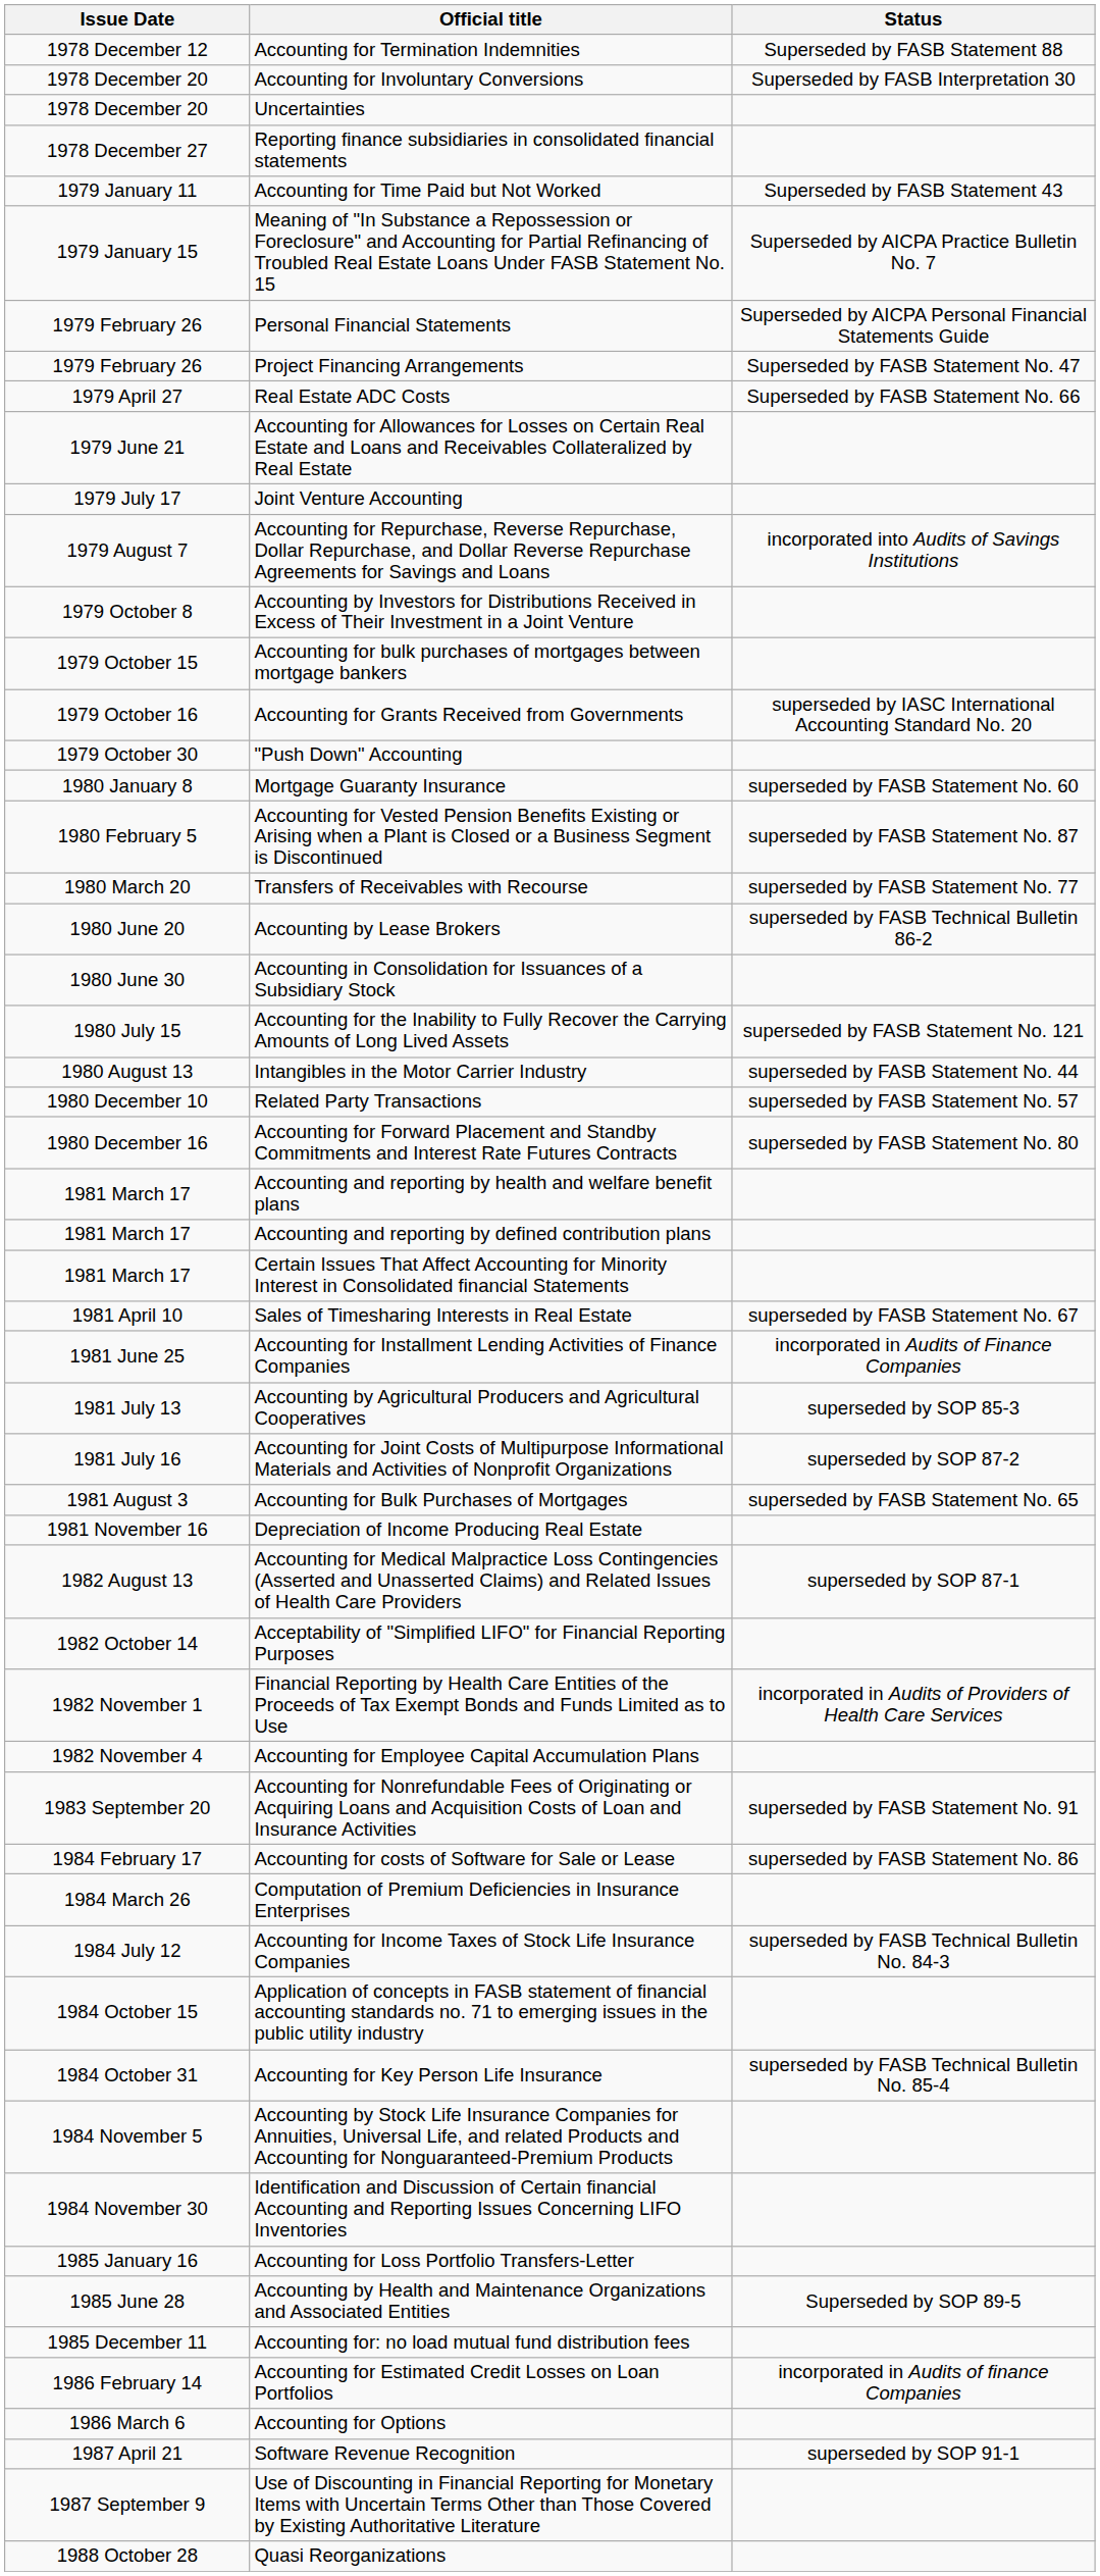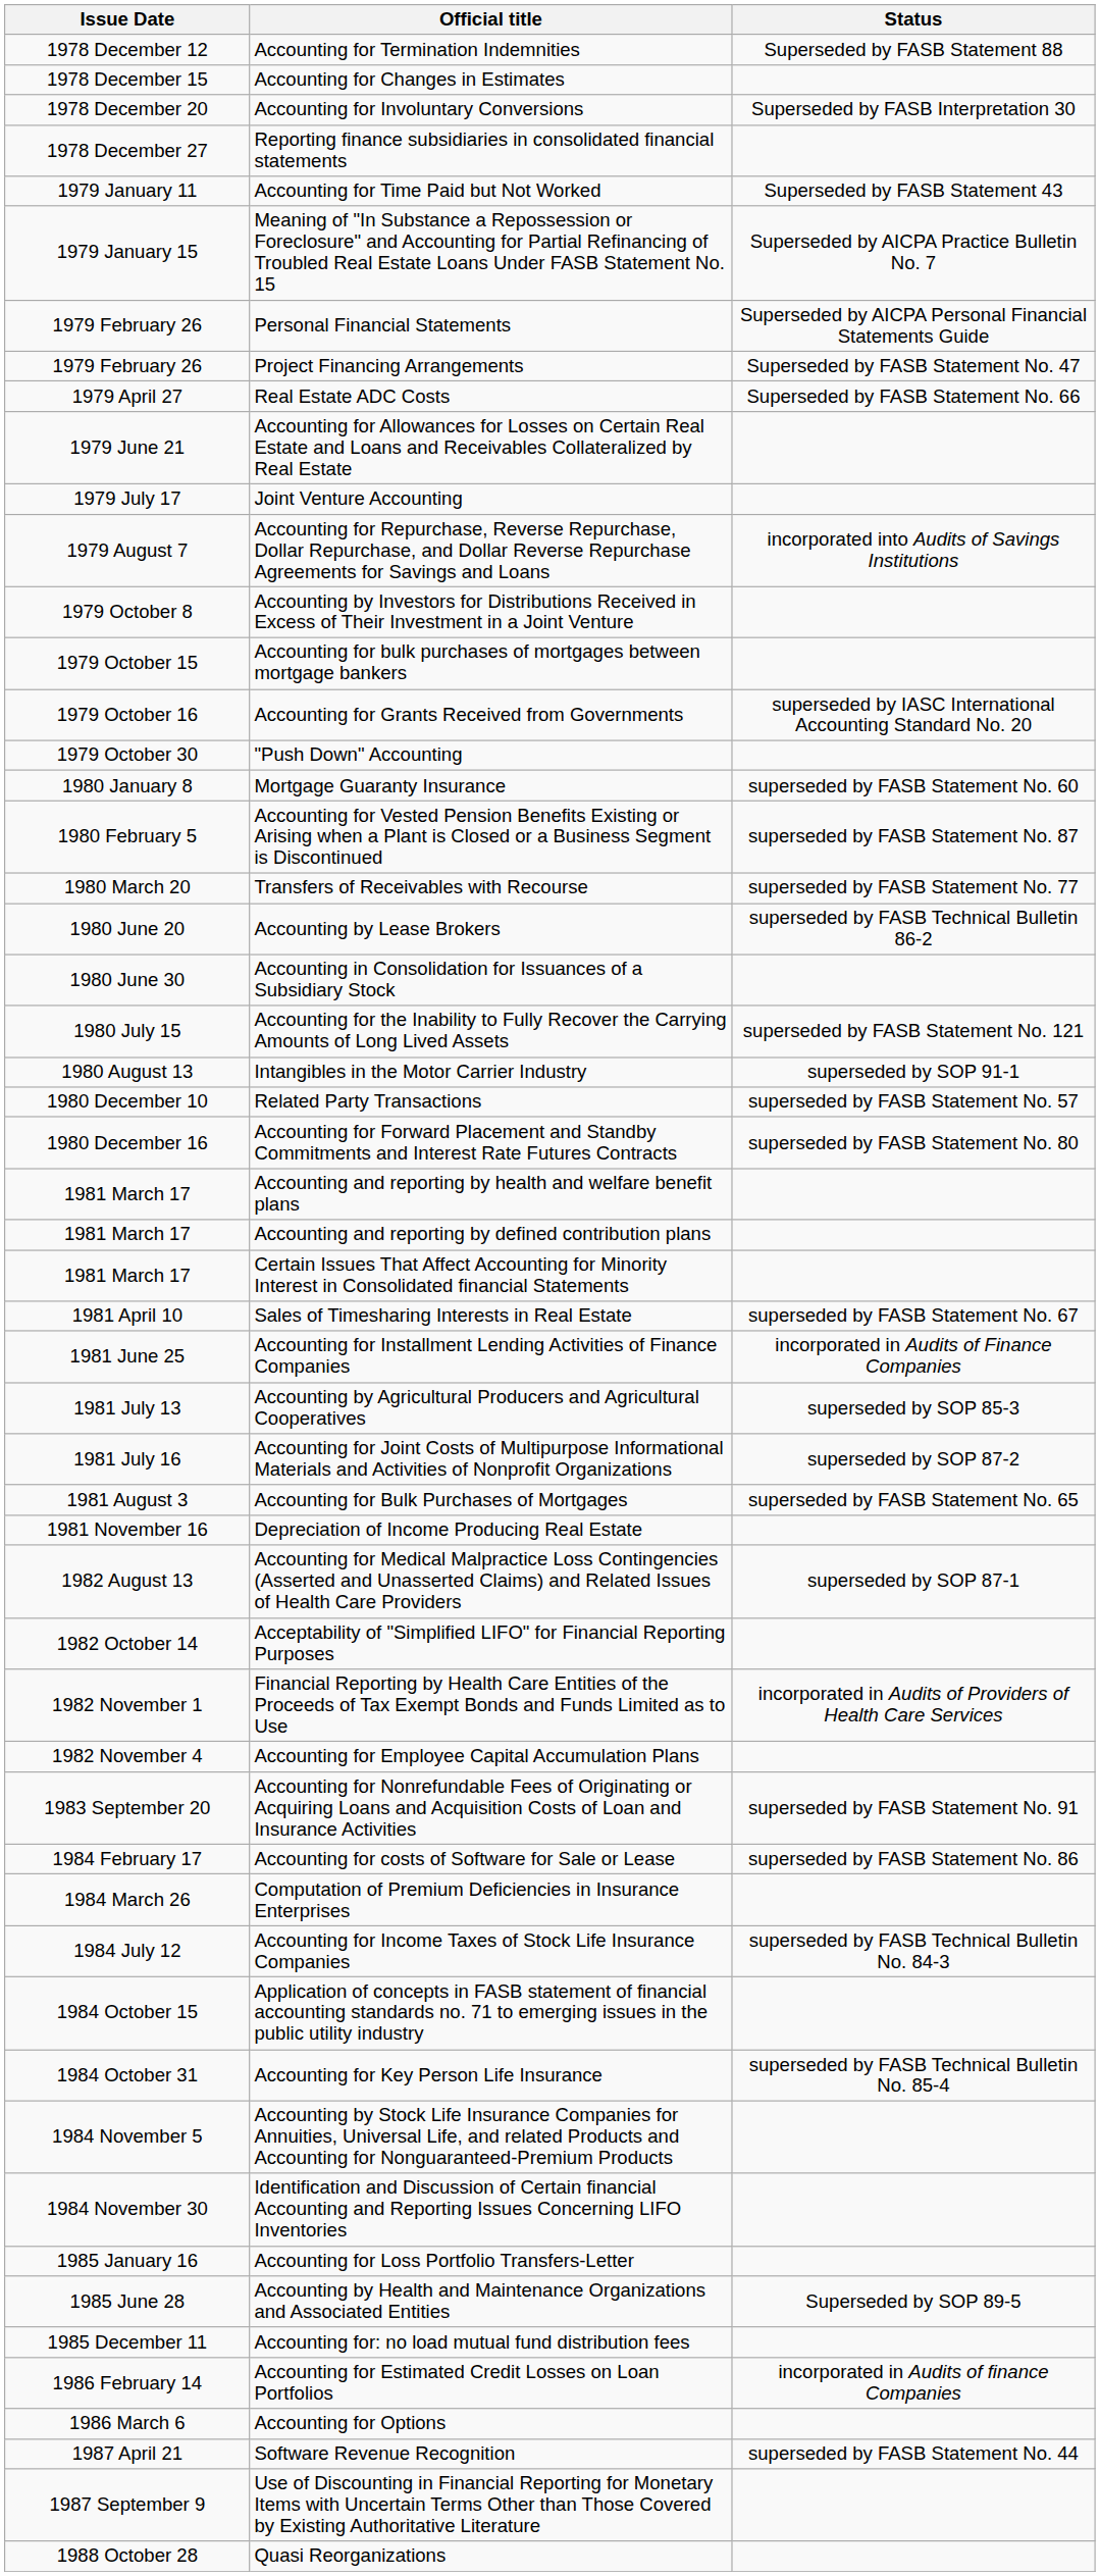 <table class="wikitable sortable">
 <tr>
 <th width="200">Issue Date</th>
 <th width="400">Official title</th>
 <th width="300">Status</th>
 </tr>
 <tr>
 <td align="center">1978 December 12</td>
 <td>Accounting for Termination Indemnities </td>
 <td align="center">Superseded by FASB Statement 88</td>
 </tr>
 <tr>
+<td align="center">1978 December 15</td>
+<td>Accounting for Changes in Estimates </td>
+<td align="center"></td>
+</tr>
+<tr>
 <td align="center">1978 December 20</td>
 <td>Accounting for Involuntary Conversions </td>
 <td align="center">Superseded by FASB Interpretation 30</td>
-</tr>
-<tr>
-<td align="center">1978 December 20</td>
-<td>Uncertainties </td>
-<td align="center"></td>
 </tr>
 <tr>
 <td align="center">1978 December 27</td>
 <td>Reporting finance subsidiaries in consolidated financial statements </td>
 <td align="center"></td>
 </tr>
 <tr>
 <td align="center">1979 January 11</td>
 <td>Accounting for Time Paid but Not Worked </td>
 <td align="center">Superseded by FASB Statement 43</td>
 </tr>
 <tr>
 <td align="center">1979 January 15</td>
 <td>Meaning of "In Substance a Repossession or Foreclosure" and Accounting for Partial Refinancing of Troubled Real Estate Loans Under FASB Statement No. 15 </td>
 <td align="center">Superseded by AICPA Practice Bulletin No. 7</td>
 </tr>
 <tr>
 <td align="center">1979 February 26</td>
 <td>Personal Financial Statements </td>
 <td align="center">Superseded by AICPA Personal Financial Statements Guide</td>
 </tr>
 <tr>
 <td align="center">1979 February 26</td>
 <td>Project Financing Arrangements </td>
 <td align="center">Superseded by FASB Statement No. 47</td>
 </tr>
 <tr>
 <td align="center">1979 April 27</td>
 <td>Real Estate ADC Costs</td>
 <td align="center">Superseded by FASB Statement No. 66</td>
 </tr>
 <tr>
 <td align="center">1979 June 21</td>
 <td>Accounting for Allowances for Losses on Certain Real Estate and Loans and Receivables Collateralized by Real Estate </td>
 <td align="center"></td>
 </tr>
 <tr>
 <td align="center">1979 July 17</td>
 <td>Joint Venture Accounting </td>
 <td align="center"></td>
 </tr>
 <tr>
 <td align="center">1979 August 7</td>
 <td>Accounting for Repurchase, Reverse Repurchase, Dollar Repurchase, and Dollar Reverse Repurchase Agreements for Savings and Loans </td>
 <td align="center">incorporated into <em>Audits of Savings Institutions</em></td>
 </tr>
 <tr>
 <td align="center">1979 October 8</td>
 <td>Accounting by Investors for Distributions Received in Excess of Their Investment in a Joint Venture </td>
 <td align="center"></td>
 </tr>
 <tr>
 <td align="center">1979 October 15</td>
 <td>Accounting for bulk purchases of mortgages between mortgage bankers </td>
 <td align="center"></td>
 </tr>
 <tr>
 <td align="center">1979 October 16</td>
 <td>Accounting for Grants Received from Governments </td>
 <td align="center">superseded by IASC International Accounting Standard No. 20</td>
 </tr>
 <tr>
 <td align="center">1979 October 30</td>
 <td>"Push Down" Accounting </td>
 <td align="center"></td>
 </tr>
 <tr>
 <td align="center">1980 January 8</td>
 <td>Mortgage Guaranty Insurance </td>
 <td align="center">superseded by FASB Statement No. 60</td>
 </tr>
 <tr>
 <td align="center">1980 February 5</td>
 <td>Accounting for Vested Pension Benefits Existing or Arising when a Plant is Closed or a Business Segment is Discontinued </td>
 <td align="center">superseded by FASB Statement No. 87</td>
 </tr>
 <tr>
 <td align="center">1980 March 20</td>
 <td>Transfers of Receivables with Recourse </td>
 <td align="center">superseded by FASB Statement No. 77</td>
 </tr>
 <tr>
 <td align="center">1980 June 20</td>
 <td>Accounting by Lease Brokers </td>
 <td align="center">superseded by FASB Technical Bulletin 86-2</td>
 </tr>
 <tr>
 <td align="center">1980 June 30</td>
 <td>Accounting in Consolidation for Issuances of a Subsidiary Stock </td>
 <td align="center"></td>
 </tr>
 <tr>
 <td align="center">1980 July 15</td>
 <td>Accounting for the Inability to Fully Recover the Carrying Amounts of Long Lived Assets </td>
 <td align="center">superseded by FASB Statement No. 121</td>
 </tr>
 <tr>
 <td align="center">1980 August 13</td>
 <td>Intangibles in the Motor Carrier Industry </td>
-<td align="center">superseded by FASB Statement No. 44</td>
+<td align="center">superseded by SOP 91-1</td>
 </tr>
 <tr>
 <td align="center">1980 December 10</td>
 <td>Related Party Transactions </td>
 <td align="center">superseded by FASB Statement No. 57</td>
 </tr>
 <tr>
 <td align="center">1980 December 16</td>
 <td>Accounting for Forward Placement and Standby Commitments and Interest Rate Futures Contracts </td>
 <td align="center">superseded by FASB Statement No. 80</td>
 </tr>
 <tr>
 <td align="center">1981 March 17</td>
 <td>Accounting and reporting by health and welfare benefit plans </td>
 <td align="center"></td>
 </tr>
 <tr>
 <td align="center">1981 March 17</td>
 <td>Accounting and reporting by defined contribution plans </td>
 <td align="center"></td>
 </tr>
 <tr>
 <td align="center">1981 March 17</td>
 <td>Certain Issues That Affect Accounting for Minority Interest in Consolidated financial Statements </td>
 <td align="center"></td>
 </tr>
 <tr>
 <td align="center">1981 April 10</td>
 <td>Sales of Timesharing Interests in Real Estate </td>
 <td align="center">superseded by FASB Statement No. 67</td>
 </tr>
 <tr>
 <td align="center">1981 June 25</td>
 <td>Accounting for Installment Lending Activities of Finance Companies </td>
 <td align="center">incorporated in <em>Audits of Finance Companies</em></td>
 </tr>
 <tr>
 <td align="center">1981 July 13</td>
 <td>Accounting by Agricultural Producers and Agricultural Cooperatives </td>
 <td align="center">superseded by SOP 85-3</td>
 </tr>
 <tr>
 <td align="center">1981 July 16</td>
 <td>Accounting for Joint Costs of Multipurpose Informational Materials and Activities of Nonprofit Organizations </td>
 <td align="center">superseded by SOP 87-2</td>
 </tr>
 <tr>
 <td align="center">1981 August 3</td>
 <td>Accounting for Bulk Purchases of Mortgages </td>
 <td align="center">superseded by FASB Statement No. 65</td>
 </tr>
 <tr>
 <td align="center">1981 November 16</td>
 <td>Depreciation of Income Producing Real Estate </td>
 <td align="center"></td>
 </tr>
 <tr>
 <td align="center">1982 August 13</td>
 <td>Accounting for Medical Malpractice Loss Contingencies (Asserted and Unasserted Claims) and Related Issues of Health Care Providers </td>
 <td align="center">superseded by SOP 87-1</td>
 </tr>
 <tr>
 <td align="center">1982 October 14</td>
 <td>Acceptability of "Simplified LIFO" for Financial Reporting Purposes </td>
 <td align="center"></td>
 </tr>
 <tr>
 <td align="center">1982 November 1</td>
 <td>Financial Reporting by Health Care Entities of the Proceeds of Tax Exempt Bonds and Funds Limited as to Use </td>
 <td align="center">incorporated in <em>Audits of Providers of Health Care Services</em></td>
 </tr>
 <tr>
 <td align="center">1982 November 4</td>
 <td>Accounting for Employee Capital Accumulation Plans </td>
 <td align="center"></td>
 </tr>
 <tr>
 <td align="center">1983 September 20</td>
 <td>Accounting for Nonrefundable Fees of Originating or Acquiring Loans and Acquisition Costs of Loan and Insurance Activities </td>
 <td align="center">superseded by FASB Statement No. 91</td>
 </tr>
 <tr>
 <td align="center">1984 February 17</td>
 <td>Accounting for costs of Software for Sale or Lease </td>
 <td align="center">superseded by FASB Statement No. 86</td>
 </tr>
 <tr>
 <td align="center">1984 March 26</td>
 <td>Computation of Premium Deficiencies in Insurance Enterprises </td>
 <td align="center"></td>
 </tr>
 <tr>
 <td align="center">1984 July 12</td>
 <td>Accounting for Income Taxes of Stock Life Insurance Companies </td>
 <td align="center">superseded by FASB Technical Bulletin No. 84-3</td>
 </tr>
 <tr>
 <td align="center">1984 October 15</td>
 <td>Application of concepts in FASB statement of financial accounting standards no. 71 to emerging issues in the public utility industry </td>
 <td align="center"></td>
 </tr>
 <tr>
 <td align="center">1984 October 31</td>
 <td>Accounting for Key Person Life Insurance </td>
 <td align="center">superseded by FASB Technical Bulletin No. 85-4</td>
 </tr>
 <tr>
 <td align="center">1984 November 5</td>
 <td>Accounting by Stock Life Insurance Companies for Annuities, Universal Life, and related Products and Accounting for Nonguaranteed-Premium Products </td>
 <td align="center"></td>
 </tr>
 <tr>
 <td align="center">1984 November 30</td>
 <td>Identification and Discussion of Certain financial Accounting and Reporting Issues Concerning LIFO Inventories </td>
 <td align="center"></td>
 </tr>
 <tr>
 <td align="center">1985 January 16</td>
 <td>Accounting for Loss Portfolio Transfers-Letter </td>
 <td align="center"></td>
 </tr>
 <tr>
 <td align="center">1985 June 28</td>
 <td>Accounting by Health and Maintenance Organizations and Associated Entities </td>
 <td align="center">Superseded by SOP 89-5</td>
 </tr>
 <tr>
 <td align="center">1985 December 11</td>
 <td>Accounting for: no load mutual fund distribution fees </td>
 <td align="center"></td>
 </tr>
 <tr>
 <td align="center">1986 February 14</td>
 <td>Accounting for Estimated Credit Losses on Loan Portfolios </td>
 <td align="center">incorporated in <em>Audits of finance Companies</em></td>
 </tr>
 <tr>
 <td align="center">1986 March 6</td>
 <td>Accounting for Options </td>
 <td align="center"></td>
 </tr>
 <tr>
 <td align="center">1987 April 21</td>
 <td>Software Revenue Recognition </td>
-<td align="center">superseded by SOP 91-1</td>
+<td align="center">superseded by FASB Statement No. 44</td>
 </tr>
 <tr>
 <td align="center">1987 September 9</td>
 <td>Use of Discounting in Financial Reporting for Monetary Items with Uncertain Terms Other than Those Covered by Existing Authoritative Literature </td>
 <td align="center"></td>
 </tr>
 <tr>
 <td align="center">1988 October 28</td>
 <td>Quasi Reorganizations </td>
 <td align="center"></td>
 </tr>
 </table>
